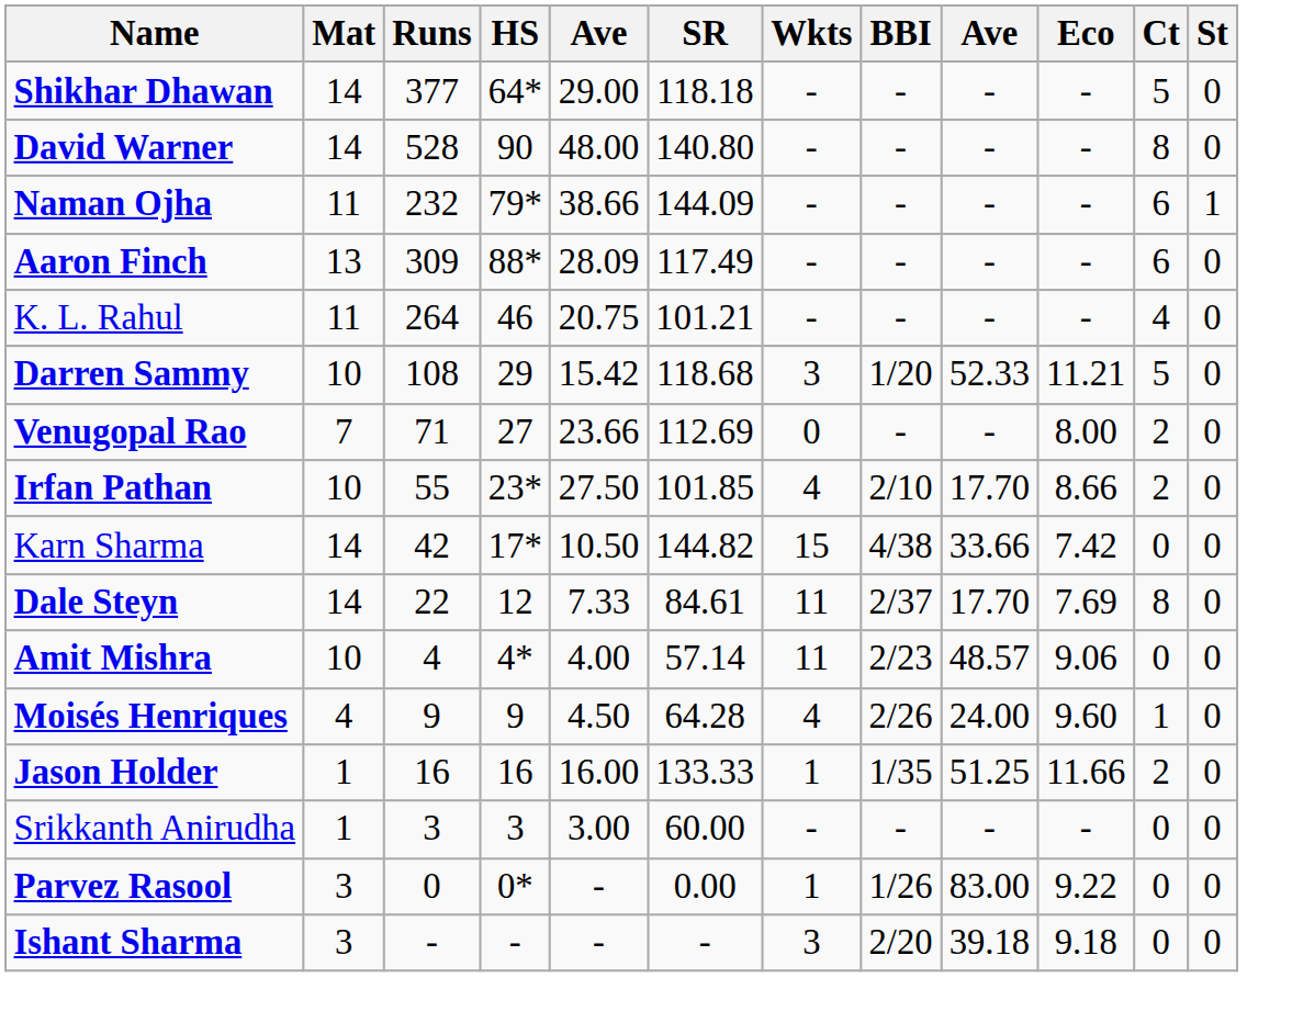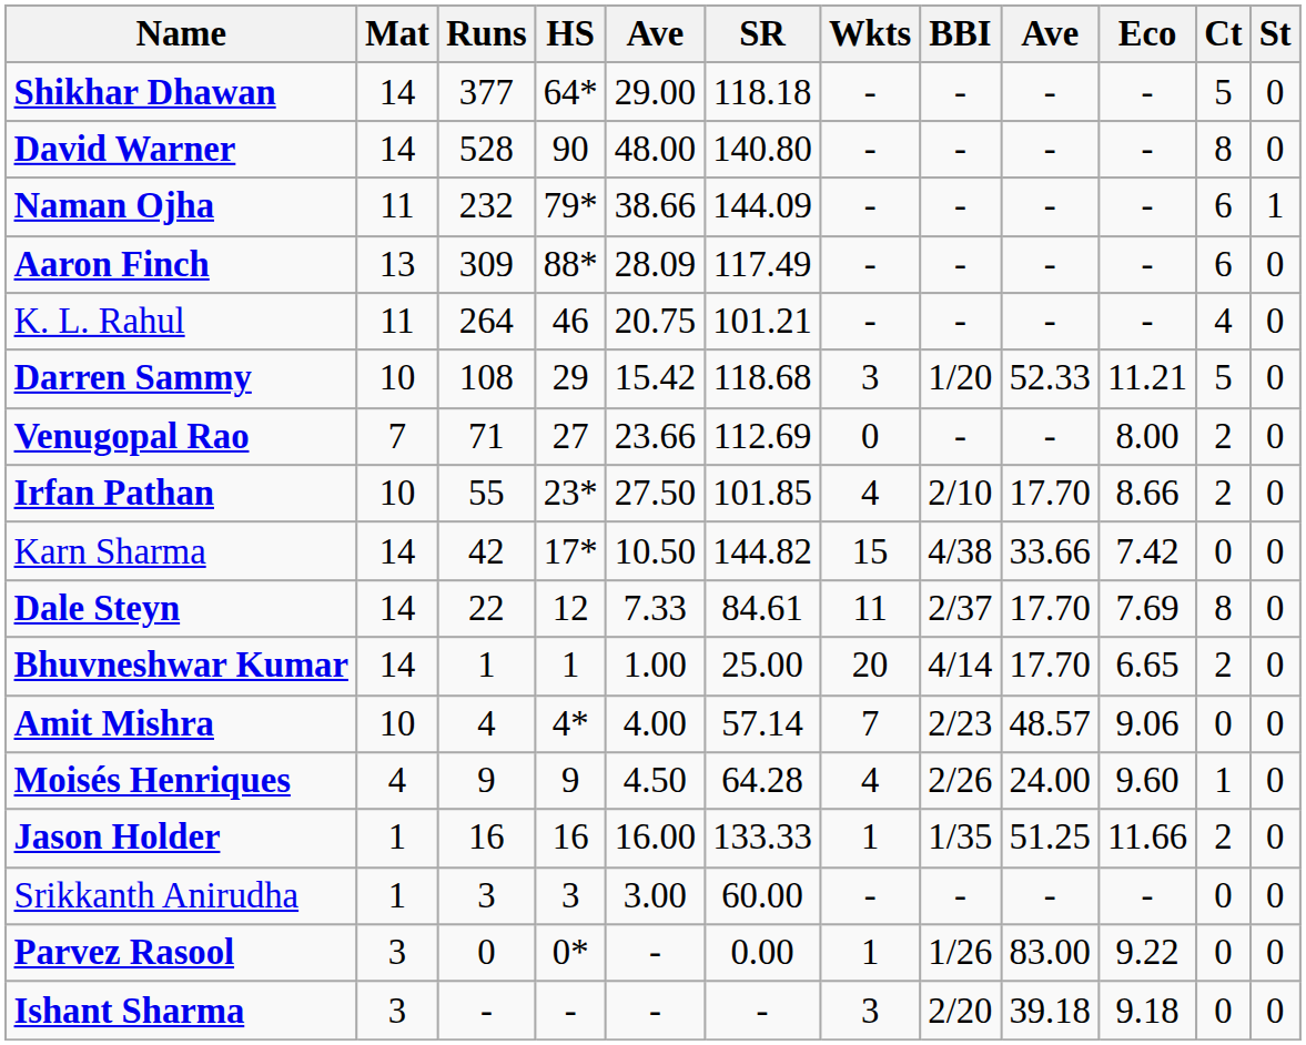 <table class="wikitable sortable">
 <tr>
 <th>Name</th>
 <th>Mat</th>
 <th>Runs</th>
 <th>HS</th>
 <th>Ave</th>
 <th>SR</th>
 <th>Wkts</th>
 <th>BBI</th>
 <th>Ave</th>
 <th>Eco</th>
 <th>Ct</th>
 <th>St</th>
 </tr>
 <tr>
 <td><strong><a href='#'>Shikhar Dhawan</a></strong></td>
 <td style="text-align:center;">14</td>
 <td style="text-align:center;">377</td>
 <td style="text-align:center;">64*</td>
 <td style="text-align:center;">29.00</td>
 <td style="text-align:center;">118.18</td>
 <td style="text-align:center;">-</td>
 <td style="text-align:center;">-</td>
 <td style="text-align:center;">-</td>
 <td style="text-align:center;">-</td>
 <td style="text-align:center;">5</td>
 <td style="text-align:center;">0</td>
 </tr>
 <tr>
 <td><strong><a href='#'>David Warner</a></strong></td>
 <td style="text-align:center;">14</td>
 <td style="text-align:center;">528</td>
 <td style="text-align:center;">90</td>
 <td style="text-align:center;">48.00</td>
 <td style="text-align:center;">140.80</td>
 <td style="text-align:center;">-</td>
 <td style="text-align:center;">-</td>
 <td style="text-align:center;">-</td>
 <td style="text-align:center;">-</td>
 <td style="text-align:center;">8</td>
 <td style="text-align:center;">0</td>
 </tr>
 <tr>
 <td><strong><a href='#'>Naman Ojha</a></strong></td>
 <td style="text-align:center;">11</td>
 <td style="text-align:center;">232</td>
 <td style="text-align:center;">79*</td>
 <td style="text-align:center;">38.66</td>
 <td style="text-align:center;">144.09</td>
 <td style="text-align:center;">-</td>
 <td style="text-align:center;">-</td>
 <td style="text-align:center;">-</td>
 <td style="text-align:center;">-</td>
 <td style="text-align:center;">6</td>
 <td style="text-align:center;">1</td>
 </tr>
 <tr>
 <td><strong><a href='#'>Aaron Finch</a></strong></td>
 <td style="text-align:center;">13</td>
 <td style="text-align:center;">309</td>
 <td style="text-align:center;">88*</td>
 <td style="text-align:center;">28.09</td>
 <td style="text-align:center;">117.49</td>
 <td style="text-align:center;">-</td>
 <td style="text-align:center;">-</td>
 <td style="text-align:center;">-</td>
 <td style="text-align:center;">-</td>
 <td style="text-align:center;">6</td>
 <td style="text-align:center;">0</td>
 </tr>
 <tr>
 <td><a href='#'>K. L. Rahul</a></td>
 <td style="text-align:center;">11</td>
 <td style="text-align:center;">264</td>
 <td style="text-align:center;">46</td>
 <td style="text-align:center;">20.75</td>
 <td style="text-align:center;">101.21</td>
 <td style="text-align:center;">-</td>
 <td style="text-align:center;">-</td>
 <td style="text-align:center;">-</td>
 <td style="text-align:center;">-</td>
 <td style="text-align:center;">4</td>
 <td style="text-align:center;">0</td>
 </tr>
 <tr>
 <td><strong><a href='#'>Darren Sammy</a></strong></td>
 <td style="text-align:center;">10</td>
 <td style="text-align:center;">108</td>
 <td style="text-align:center;">29</td>
 <td style="text-align:center;">15.42</td>
 <td style="text-align:center;">118.68</td>
 <td style="text-align:center;">3</td>
 <td style="text-align:center;">1/20</td>
 <td style="text-align:center;">52.33</td>
 <td style="text-align:center;">11.21</td>
 <td style="text-align:center;">5</td>
 <td style="text-align:center;">0</td>
 </tr>
 <tr>
 <td><strong><a href='#'>Venugopal Rao</a></strong></td>
 <td style="text-align:center;">7</td>
 <td style="text-align:center;">71</td>
 <td style="text-align:center;">27</td>
 <td style="text-align:center;">23.66</td>
 <td style="text-align:center;">112.69</td>
 <td style="text-align:center;">0</td>
 <td style="text-align:center;">-</td>
 <td style="text-align:center;">-</td>
 <td style="text-align:center;">8.00</td>
 <td style="text-align:center;">2</td>
 <td style="text-align:center;">0</td>
 </tr>
 <tr>
 <td><strong><a href='#'>Irfan Pathan</a></strong></td>
 <td style="text-align:center;">10</td>
 <td style="text-align:center;">55</td>
 <td style="text-align:center;">23*</td>
 <td style="text-align:center;">27.50</td>
 <td style="text-align:center;">101.85</td>
 <td style="text-align:center;">4</td>
 <td style="text-align:center;">2/10</td>
 <td style="text-align:center;">17.70</td>
 <td style="text-align:center;">8.66</td>
 <td style="text-align:center;">2</td>
 <td style="text-align:center;">0</td>
 </tr>
 <tr>
 <td><a href='#'>Karn Sharma</a></td>
 <td style="text-align:center;">14</td>
 <td style="text-align:center;">42</td>
 <td style="text-align:center;">17*</td>
 <td style="text-align:center;">10.50</td>
 <td style="text-align:center;">144.82</td>
 <td style="text-align:center;">15</td>
 <td style="text-align:center;">4/38</td>
 <td style="text-align:center;">33.66</td>
 <td style="text-align:center;">7.42</td>
 <td style="text-align:center;">0</td>
 <td style="text-align:center;">0</td>
 </tr>
 <tr>
 <td><strong><a href='#'>Dale Steyn</a></strong></td>
 <td style="text-align:center;">14</td>
 <td style="text-align:center;">22</td>
 <td style="text-align:center;">12</td>
 <td style="text-align:center;">7.33</td>
 <td style="text-align:center;">84.61</td>
 <td style="text-align:center;">11</td>
 <td style="text-align:center;">2/37</td>
 <td style="text-align:center;">17.70</td>
 <td style="text-align:center;">7.69</td>
 <td style="text-align:center;">8</td>
 <td style="text-align:center;">0</td>
 </tr>
 <tr>
+<td><strong><a href='#'>Bhuvneshwar Kumar</a></strong></td>
+<td style="text-align:center;">14</td>
+<td style="text-align:center;">1</td>
+<td style="text-align:center;">1</td>
+<td style="text-align:center;">1.00</td>
+<td style="text-align:center;">25.00</td>
+<td style="text-align:center;">20</td>
+<td style="text-align:center;">4/14</td>
+<td style="text-align:center;">17.70</td>
+<td style="text-align:center;">6.65</td>
+<td style="text-align:center;">2</td>
+<td style="text-align:center;">0</td>
+</tr>
+<tr>
 <td><strong><a href='#'>Amit Mishra</a></strong></td>
 <td style="text-align:center;">10</td>
 <td style="text-align:center;">4</td>
 <td style="text-align:center;">4*</td>
 <td style="text-align:center;">4.00</td>
 <td style="text-align:center;">57.14</td>
-<td style="text-align:center;">11</td>
+<td style="text-align:center;">7</td>
 <td style="text-align:center;">2/23</td>
 <td style="text-align:center;">48.57</td>
 <td style="text-align:center;">9.06</td>
 <td style="text-align:center;">0</td>
 <td style="text-align:center;">0</td>
 </tr>
 <tr>
 <td><strong><a href='#'>Moisés Henriques</a></strong></td>
 <td style="text-align:center;">4</td>
 <td style="text-align:center;">9</td>
 <td style="text-align:center;">9</td>
 <td style="text-align:center;">4.50</td>
 <td style="text-align:center;">64.28</td>
 <td style="text-align:center;">4</td>
 <td style="text-align:center;">2/26</td>
 <td style="text-align:center;">24.00</td>
 <td style="text-align:center;">9.60</td>
 <td style="text-align:center;">1</td>
 <td style="text-align:center;">0</td>
 </tr>
 <tr>
 <td><strong><a href='#'>Jason Holder</a></strong></td>
 <td style="text-align:center;">1</td>
 <td style="text-align:center;">16</td>
 <td style="text-align:center;">16</td>
 <td style="text-align:center;">16.00</td>
 <td style="text-align:center;">133.33</td>
 <td style="text-align:center;">1</td>
 <td style="text-align:center;">1/35</td>
 <td style="text-align:center;">51.25</td>
 <td style="text-align:center;">11.66</td>
 <td style="text-align:center;">2</td>
 <td style="text-align:center;">0</td>
 </tr>
 <tr>
 <td><a href='#'>Srikkanth Anirudha</a></td>
 <td style="text-align:center;">1</td>
 <td style="text-align:center;">3</td>
 <td style="text-align:center;">3</td>
 <td style="text-align:center;">3.00</td>
 <td style="text-align:center;">60.00</td>
 <td style="text-align:center;">-</td>
 <td style="text-align:center;">-</td>
 <td style="text-align:center;">-</td>
 <td style="text-align:center;">-</td>
 <td style="text-align:center;">0</td>
 <td style="text-align:center;">0</td>
 </tr>
 <tr>
 <td><strong><a href='#'>Parvez Rasool</a></strong></td>
 <td style="text-align:center;">3</td>
 <td style="text-align:center;">0</td>
 <td style="text-align:center;">0*</td>
 <td style="text-align:center;">-</td>
 <td style="text-align:center;">0.00</td>
 <td style="text-align:center;">1</td>
 <td style="text-align:center;">1/26</td>
 <td style="text-align:center;">83.00</td>
 <td style="text-align:center;">9.22</td>
 <td style="text-align:center;">0</td>
 <td style="text-align:center;">0</td>
 </tr>
 <tr>
 <td><strong><a href='#'>Ishant Sharma</a></strong></td>
 <td style="text-align:center;">3</td>
 <td style="text-align:center;">-</td>
 <td style="text-align:center;">-</td>
 <td style="text-align:center;">-</td>
 <td style="text-align:center;">-</td>
 <td style="text-align:center;">3</td>
 <td style="text-align:center;">2/20</td>
 <td style="text-align:center;">39.18</td>
 <td style="text-align:center;">9.18</td>
 <td style="text-align:center;">0</td>
 <td style="text-align:center;">0</td>
 </tr>
 </table>
